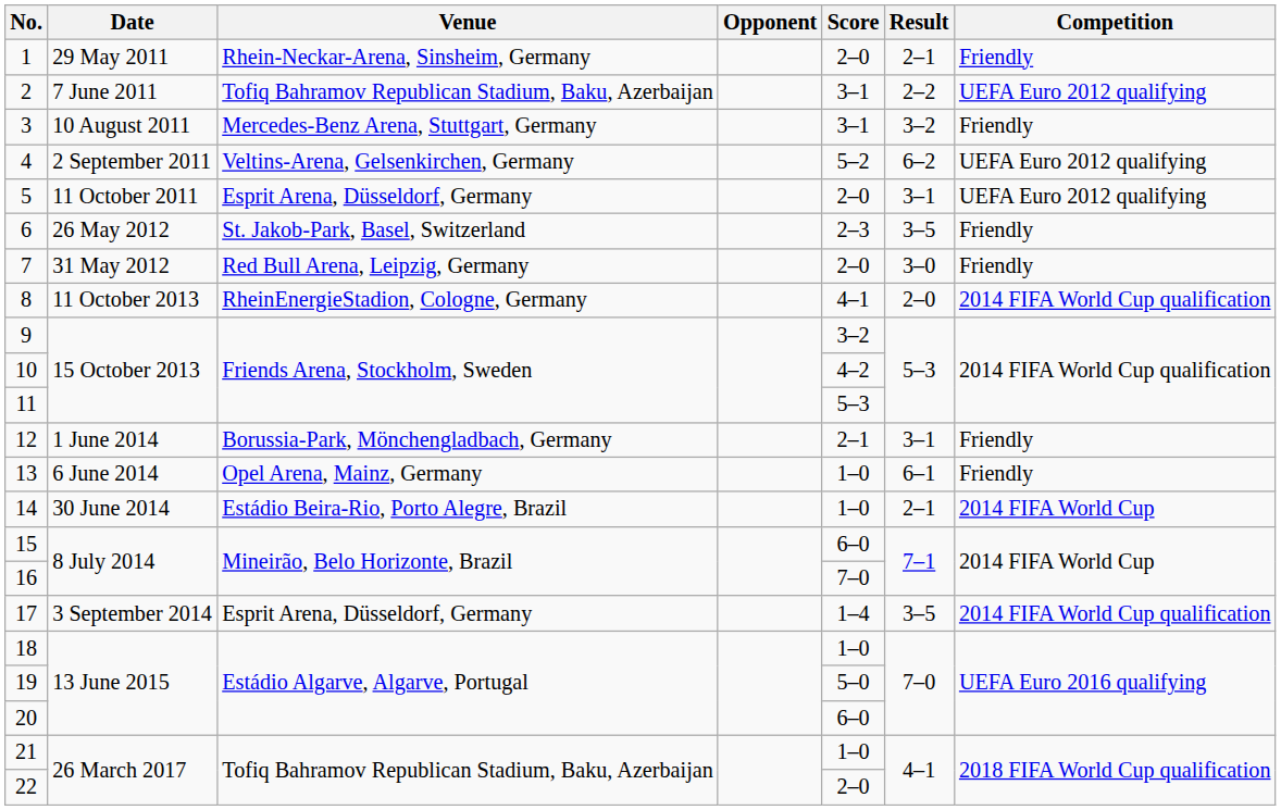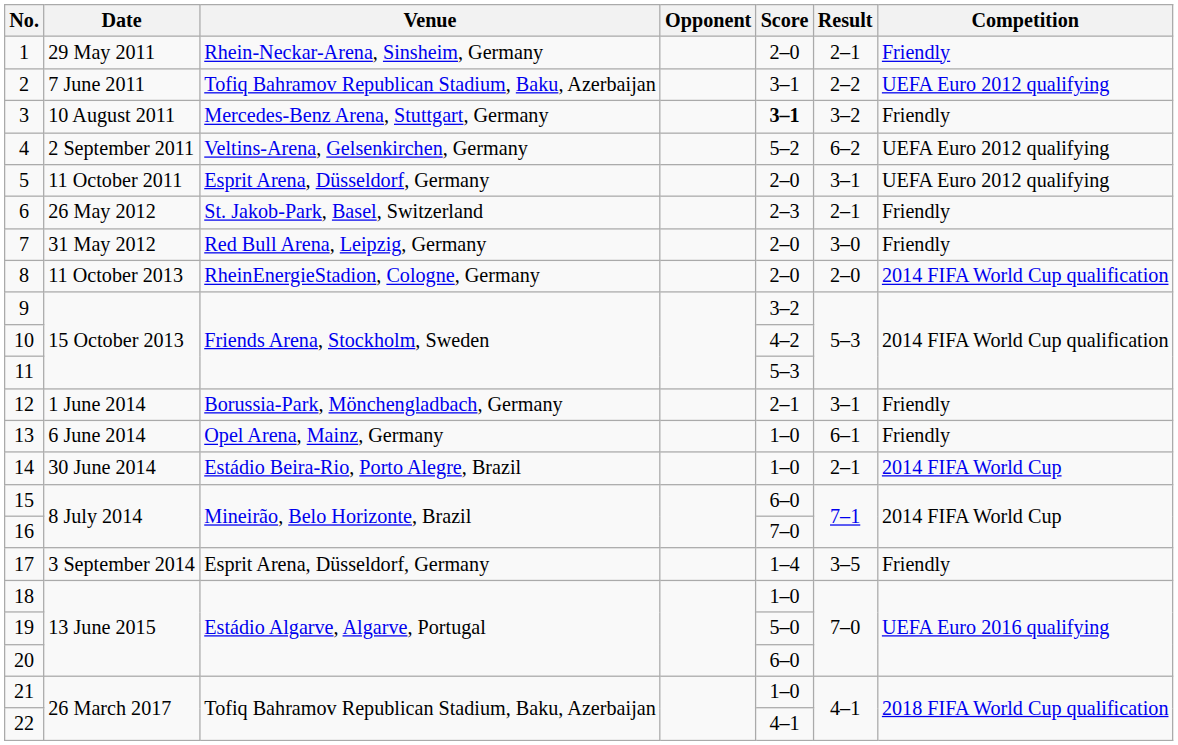 <table class="wikitable sortable">
 <tr>
 <th scope="col">No.</th>
 <th scope="col">Date</th>
 <th scope="col">Venue</th>
 <th scope="col">Opponent</th>
 <th scope="col">Score</th>
 <th scope="col">Result</th>
 <th scope="col">Competition</th>
 </tr>
 <tr>
 <td style="text-align:center">1</td>
 <td>29 May 2011</td>
 <td><a href='#'>Rhein-Neckar-Arena</a>, <a href='#'>Sinsheim</a>, Germany</td>
 <td></td>
 <td style="text-align:center">2–0</td>
 <td style="text-align:center">2–1</td>
 <td><a href='#'>Friendly</a></td>
 </tr>
 <tr>
 <td style="text-align:center">2</td>
 <td>7 June 2011</td>
 <td><a href='#'>Tofiq Bahramov Republican Stadium</a>, <a href='#'>Baku</a>, Azerbaijan</td>
 <td></td>
 <td style="text-align:center">3–1</td>
 <td style="text-align:center">2–2</td>
 <td><a href='#'>UEFA Euro 2012 qualifying</a></td>
 </tr>
 <tr>
 <td style="text-align:center">3</td>
 <td>10 August 2011</td>
 <td><a href='#'>Mercedes-Benz Arena</a>, <a href='#'>Stuttgart</a>, Germany</td>
 <td></td>
-<td style="text-align:center">3–1</td>
+<td style="text-align:center"><strong>3–1</strong></td>
 <td style="text-align:center">3–2</td>
 <td>Friendly</td>
 </tr>
 <tr>
 <td style="text-align:center">4</td>
 <td>2 September 2011</td>
 <td><a href='#'>Veltins-Arena</a>, <a href='#'>Gelsenkirchen</a>, Germany</td>
 <td></td>
 <td style="text-align:center">5–2</td>
 <td style="text-align:center">6–2</td>
 <td>UEFA Euro 2012 qualifying</td>
 </tr>
 <tr>
 <td style="text-align:center">5</td>
 <td>11 October 2011</td>
 <td><a href='#'>Esprit Arena</a>, <a href='#'>Düsseldorf</a>, Germany</td>
 <td></td>
 <td style="text-align:center">2–0</td>
 <td style="text-align:center">3–1</td>
 <td>UEFA Euro 2012 qualifying</td>
 </tr>
 <tr>
 <td style="text-align:center">6</td>
 <td>26 May 2012</td>
 <td><a href='#'>St. Jakob-Park</a>, <a href='#'>Basel</a>, Switzerland</td>
 <td></td>
 <td style="text-align:center">2–3</td>
-<td style="text-align:center">3–5</td>
+<td style="text-align:center">2–1</td>
 <td>Friendly</td>
 </tr>
 <tr>
 <td style="text-align:center">7</td>
 <td>31 May 2012</td>
 <td><a href='#'>Red Bull Arena</a>, <a href='#'>Leipzig</a>, Germany</td>
 <td></td>
 <td style="text-align:center">2–0</td>
 <td style="text-align:center">3–0</td>
 <td>Friendly</td>
 </tr>
 <tr>
 <td style="text-align:center">8</td>
 <td>11 October 2013</td>
 <td><a href='#'>RheinEnergieStadion</a>, <a href='#'>Cologne</a>, Germany</td>
 <td></td>
-<td style="text-align:center">4–1</td>
+<td style="text-align:center">2–0</td>
 <td style="text-align:center">2–0</td>
 <td><a href='#'>2014 FIFA World Cup qualification</a></td>
 </tr>
 <tr>
 <td style="text-align:center">9</td>
 <td rowspan="3">15 October 2013</td>
 <td rowspan="3"><a href='#'>Friends Arena</a>, <a href='#'>Stockholm</a>, Sweden</td>
 <td rowspan="3"></td>
 <td style="text-align:center">3–2</td>
 <td rowspan="3" style="text-align:center">5–3</td>
 <td rowspan="3">2014 FIFA World Cup qualification</td>
 </tr>
 <tr>
 <td style="text-align:center">10</td>
 <td style="text-align:center">4–2</td>
 </tr>
 <tr>
 <td style="text-align:center">11</td>
 <td style="text-align:center">5–3</td>
 </tr>
 <tr>
 <td style="text-align:center">12</td>
 <td>1 June 2014</td>
 <td><a href='#'>Borussia-Park</a>, <a href='#'>Mönchengladbach</a>, Germany</td>
 <td></td>
 <td style="text-align:center">2–1</td>
 <td style="text-align:center">3–1</td>
 <td>Friendly</td>
 </tr>
 <tr>
 <td style="text-align:center">13</td>
 <td>6 June 2014</td>
 <td><a href='#'>Opel Arena</a>, <a href='#'>Mainz</a>, Germany</td>
 <td></td>
 <td style="text-align:center">1–0</td>
 <td style="text-align:center">6–1</td>
 <td>Friendly</td>
 </tr>
 <tr>
 <td style="text-align:center">14</td>
 <td>30 June 2014</td>
 <td><a href='#'>Estádio Beira-Rio</a>, <a href='#'>Porto Alegre</a>, Brazil</td>
 <td></td>
 <td style="text-align:center">1–0</td>
 <td style="text-align:center">2–1</td>
 <td><a href='#'>2014 FIFA World Cup</a></td>
 </tr>
 <tr>
 <td style="text-align:center">15</td>
 <td rowspan="2">8 July 2014</td>
 <td rowspan="2"><a href='#'>Mineirão</a>, <a href='#'>Belo Horizonte</a>, Brazil</td>
 <td rowspan="2"></td>
 <td style="text-align:center">6–0</td>
 <td rowspan="2" style="text-align:center"><a href='#'>7–1</a></td>
 <td rowspan="2">2014 FIFA World Cup</td>
 </tr>
 <tr>
 <td style="text-align:center">16</td>
 <td style="text-align:center">7–0</td>
 </tr>
 <tr>
 <td style="text-align:center">17</td>
 <td>3 September 2014</td>
 <td>Esprit Arena, Düsseldorf, Germany</td>
 <td></td>
 <td style="text-align:center">1–4</td>
 <td style="text-align:center">3–5</td>
-<td><a href='#'>2014 FIFA World Cup qualification</a></td>
+<td>Friendly</td>
 </tr>
 <tr>
 <td style="text-align:center">18</td>
 <td rowspan="3">13 June 2015</td>
 <td rowspan="3"><a href='#'>Estádio Algarve</a>, <a href='#'>Algarve</a>, Portugal</td>
 <td rowspan="3"></td>
 <td style="text-align:center">1–0</td>
 <td rowspan="3" style="text-align:center">7–0</td>
 <td rowspan="3"><a href='#'>UEFA Euro 2016 qualifying</a></td>
 </tr>
 <tr>
 <td style="text-align:center">19</td>
 <td style="text-align:center">5–0</td>
 </tr>
 <tr>
 <td style="text-align:center">20</td>
 <td style="text-align:center">6–0</td>
 </tr>
 <tr>
 <td style="text-align:center">21</td>
 <td rowspan="2">26 March 2017</td>
 <td rowspan="2">Tofiq Bahramov Republican Stadium, Baku, Azerbaijan</td>
 <td rowspan="2"></td>
 <td style="text-align:center">1–0</td>
 <td rowspan="2" style="text-align:center;">4–1</td>
 <td rowspan="2"><a href='#'>2018 FIFA World Cup qualification</a></td>
 </tr>
 <tr>
 <td style="text-align:center">22</td>
-<td style="text-align:center">2–0</td>
+<td style="text-align:center">4–1</td>
 </tr>
 </table>
